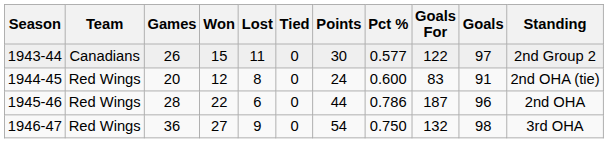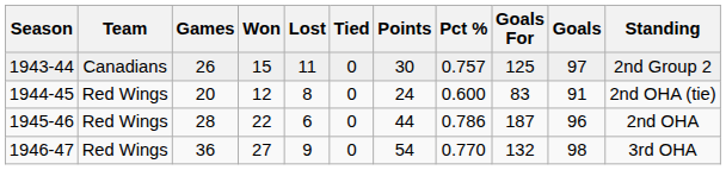 <table class="wikitable">
 <tr>
 <th>Season</th>
 <th>Team</th>
 <th>Games</th>
 <th>Won</th>
 <th>Lost</th>
 <th>Tied</th>
 <th>Points</th>
 <th>Pct %</th>
 <th>Goals<br>For</th>
 <th>Goals<br></th>
 <th>Standing</th>
 </tr>
 <tr align="center" bgcolor="#efefef">
 <td>1943-44</td>
 <td>Canadians</td>
 <td>26</td>
 <td>15</td>
 <td>11</td>
 <td>0</td>
 <td>30</td>
-<td>0.577</td>
-<td>122</td>
+<td>0.757</td>
+<td>125</td>
 <td>97</td>
 <td>2nd Group 2</td>
 </tr>
 <tr align="center">
 <td>1944-45</td>
 <td>Red Wings</td>
 <td>20</td>
 <td>12</td>
 <td>8</td>
 <td>0</td>
 <td>24</td>
 <td>0.600</td>
 <td>83</td>
 <td>91</td>
 <td>2nd OHA (tie)</td>
 </tr>
 <tr align="center">
 <td>1945-46</td>
 <td>Red Wings</td>
 <td>28</td>
 <td>22</td>
 <td>6</td>
 <td>0</td>
 <td>44</td>
 <td>0.786</td>
 <td>187</td>
 <td>96</td>
 <td>2nd OHA</td>
 </tr>
 <tr align="center">
 <td>1946-47</td>
 <td>Red Wings</td>
 <td>36</td>
 <td>27</td>
 <td>9</td>
 <td>0</td>
 <td>54</td>
-<td>0.750</td>
+<td>0.770</td>
 <td>132</td>
 <td>98</td>
 <td>3rd OHA</td>
 </tr>
 </table>
